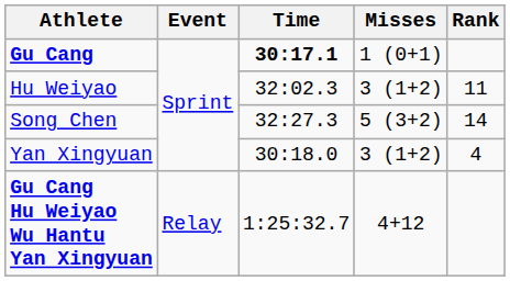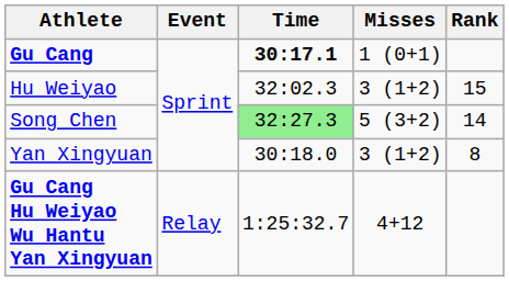 <table class="wikitable" style="font-size:90%;text-align:center;">
 <tr>
 <th>Athlete</th>
 <th>Event</th>
 <th>Time</th>
 <th>Misses</th>
 <th>Rank</th>
 </tr>
 <tr>
 <td align=left><strong><a href='#'>Gu Cang</a></strong></td>
 <td align=left rowspan=4><a href='#'>Sprint</a></td>
 <td><strong>30:17.1</strong></td>
 <td>1 (0+1)</td>
 <td></td>
 </tr>
 <tr>
 <td align=left><a href='#'>Hu Weiyao</a></td>
 <td>32:02.3</td>
 <td>3 (1+2)</td>
-<td>11</td>
+<td>15</td>
 </tr>
 <tr>
 <td align=left><a href='#'>Song Chen</a></td>
-<td>32:27.3</td>
+<td style="background: lightgreen;">32:27.3</td>
 <td>5 (3+2)</td>
 <td>14</td>
 </tr>
 <tr>
 <td align=left><a href='#'>Yan Xingyuan</a></td>
 <td>30:18.0</td>
 <td>3 (1+2)</td>
-<td>4</td>
+<td>8</td>
 </tr>
 <tr>
 <td align=left><strong><a href='#'>Gu Cang</a><br><a href='#'>Hu Weiyao</a><br><a href='#'>Wu Hantu</a><br><a href='#'>Yan Xingyuan</a></strong></td>
 <td align=left><a href='#'>Relay</a></td>
 <td>1:25:32.7</td>
 <td>4+12</td>
 <td></td>
 </tr>
 </table>
